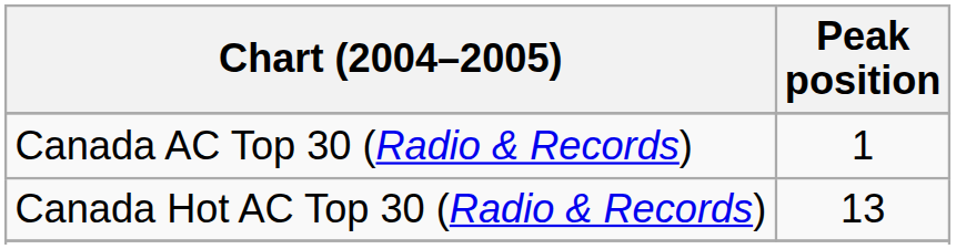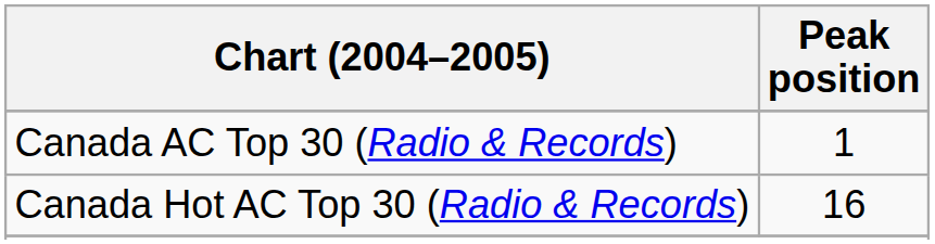 <table class="wikitable sortable">
 <tr>
 <th>Chart (2004–2005)</th>
 <th>Peak<br>position</th>
 </tr>
 <tr>
 </tr>
 <tr>
 <td align="left">Canada AC Top 30 (<em><a href='#'>Radio & Records</a></em>)</td>
 <td align="center">1</td>
 </tr>
 <tr>
 <td align="left">Canada Hot AC Top 30 (<em><a href='#'>Radio & Records</a></em>)</td>
-<td align="center">13</td>
+<td align="center">16</td>
 </tr>
 <tr>
 </tr>
 <tr>
 </tr>
 <tr>
 </tr>
 <tr>
 </tr>
 <tr>
 </tr>
 <tr>
 </tr>
 </table>
